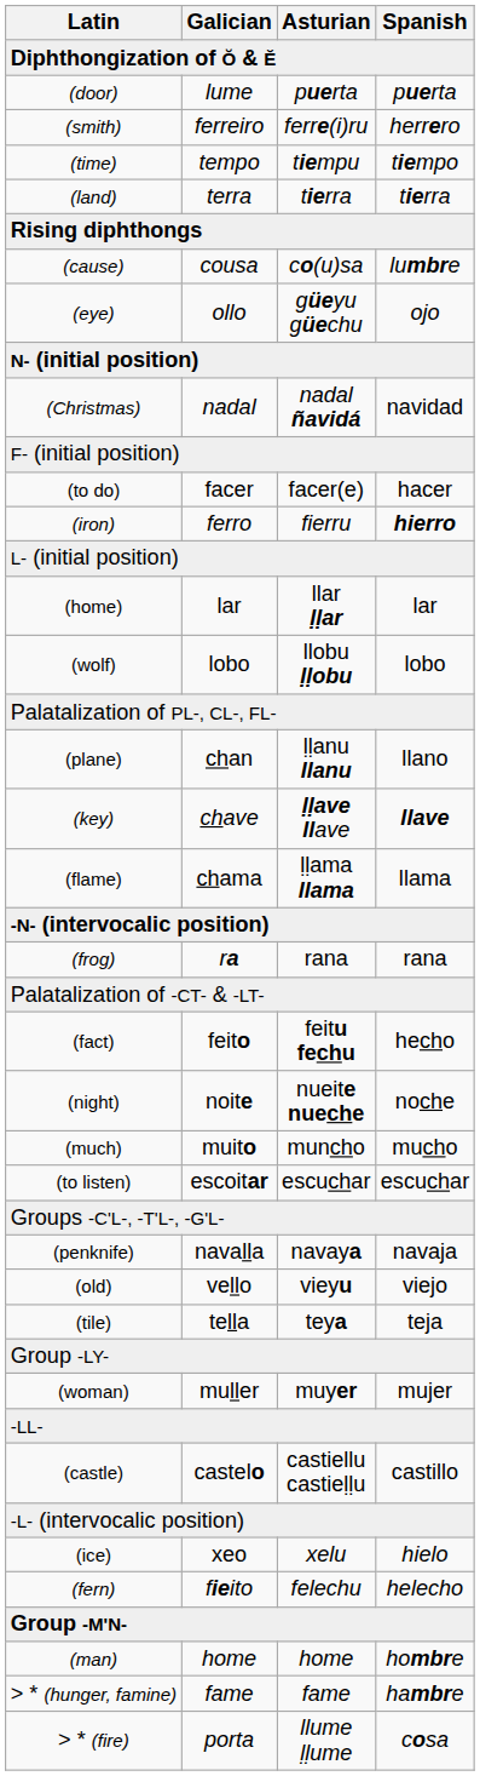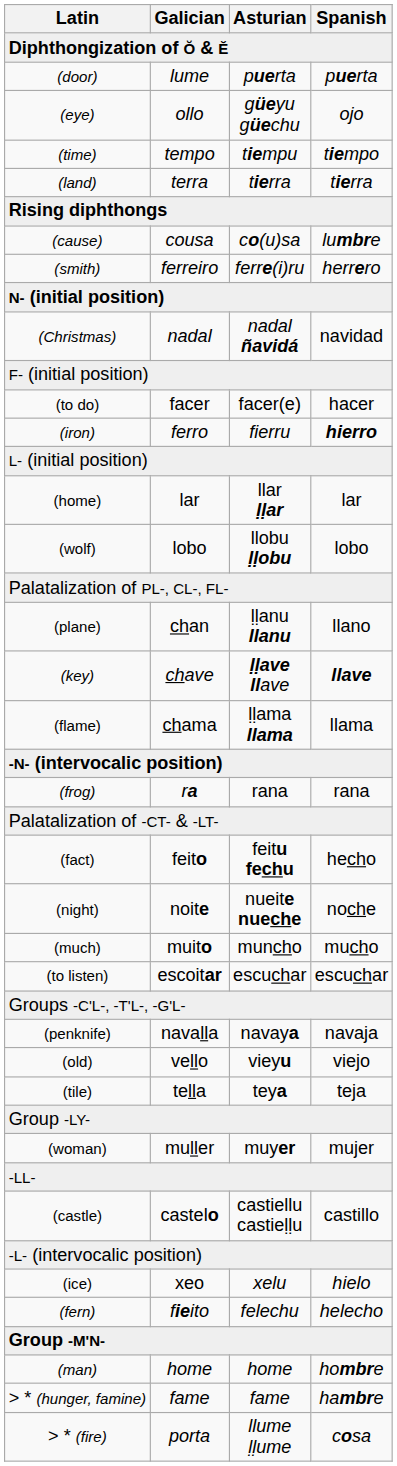 <table class="wikitable" style="text-align:center;">
 <tr>
 <th>Latin</th>
 <th>Galician</th>
 <th>Asturian</th>
 <th>Spanish</th>
 </tr>
 <tr>
 <td align="left" style="background:#efefef; color:Black" colspan=4><strong>Diphthongization of <small>Ŏ</small> & <small>Ĕ</small></strong></td>
 </tr>
 <tr>
 <td> <small><em>(door)</em></small></td>
 <td><em>lume</em></td>
 <td><em>p<strong>ue</strong>rta</em></td>
 <td><em>p<strong>ue</strong>rta</em></td>
 </tr>
 <tr>
-<td> <small><em>(smith)</em></small></td>
-<td><em>ferreiro</em></td>
-<td><em>ferr<strong>e</strong>(i)ru</em></td>
-<td><em>herr<strong>e</strong>ro</em></td>
+<td> <small><em>(eye)</em></small></td>
+<td><em>ollo</em></td>
+<td><em>g<strong>üe</strong>yu</em><br><em>g<strong>üe</strong>chu</em></td>
+<td><em>ojo</em></td>
 </tr>
 <tr>
 <td> <small><em>(time)</em></small></td>
 <td><em>tempo</em></td>
 <td><em>t<strong>ie</strong>mpu</em></td>
 <td><em>t<strong>ie</strong>mpo</em></td>
 </tr>
 <tr>
 <td> <small><em>(land)</em></small></td>
 <td><em>terra</em></td>
 <td><em>t<strong>ie</strong>rra</em></td>
 <td><em>t<strong>ie</strong>rra</em></td>
 </tr>
 <tr>
 <td align="left" style="background:#efefef; color:Black" colspan=4><strong>Rising diphthongs</strong></td>
 </tr>
 <tr>
 <td> <small><em>(cause)</em></small></td>
 <td><em>cousa</em></td>
 <td><em>c<strong>o</strong>(u)sa</em></td>
 <td><em>lu<strong>mbr</strong>e</em></td>
 </tr>
 <tr>
-<td> <small><em>(eye)</em></small></td>
-<td><em>ollo</em></td>
-<td><em>g<strong>üe</strong>yu</em><br><em>g<strong>üe</strong>chu</em></td>
-<td><em>ojo</em></td>
+<td> <small><em>(smith)</em></small></td>
+<td><em>ferreiro</em></td>
+<td><em>ferr<strong>e</strong>(i)ru</em></td>
+<td><em>herr<strong>e</strong>ro</em></td>
 </tr>
 <tr>
 <td align="left" style="background:#efefef; color:Black" colspan=4><strong><small>N-</small> (initial position)</strong></td>
 </tr>
 <tr>
 <td> <small><em>(Christmas)</em></small></td>
 <td><em>nadal</em></td>
 <td><em>nadal</em><br><strong><em>ñ<strong>avidá<em></td>
 <td></em>navidad<em></td>
 </tr>
 <tr>
 <td align="left" style="background:#efefef; color:Black" colspan=4></strong><small>F-</small> (initial position)<strong></td>
 </tr>
 <tr>
 <td> <small></em>(to do)<em></small></td>
 <td></em>facer<em></td>
 <td></em>facer(e)<em></td>
 <td></em></strong>h</strong>acer</em></td>
 </tr>
 <tr>
 <td> <small><em>(iron)</em></small></td>
 <td><em>ferro</em></td>
 <td><em>fierru</em></td>
 <td><strong><em>h<strong>ierro<em></td>
 </tr>
 <tr>
 <td align="left" style="background:#efefef; color:Black" colspan=4></strong><small>L-</small> (initial position)<strong></td>
 </tr>
 <tr>
 <td> <small></em>(home)<em></small></td>
 <td></em>lar<em></td>
 <td></em></strong>ll</strong>ar</em><br><strong><em>ḷḷ<strong>ar<em></td>
 <td></em>lar<em></td>
 </tr>
 <tr>
 <td> <small></em>(wolf)<em></small></td>
 <td></em>lobo<em></td>
 <td></em></strong>ll</strong>obu</em><br><strong><em>ḷḷ<strong>obu<em></td>
 <td></em>lobo<em></td>
 </tr>
 <tr>
 <td align="left" style="background:#efefef; color:Black" colspan=4></strong>Palatalization of <small>PL-, CL-, FL-</small><strong></td>
 </tr>
 <tr>
 <td> <small></em>(plane)<em></small></td>
 <td></em><u>ch</u>an<em></td>
 <td></em></strong>ḷḷ</strong>anu</em><br><strong><em>ll<strong>anu<em></td>
 <td></em></strong>ll</strong>ano</em></td>
 </tr>
 <tr>
 <td> <small><em>(key)</em></small></td>
 <td><em><u>ch</u>ave</em></td>
 <td><strong><em>ḷḷ<strong>ave<em><br></em></strong>ll</strong>ave</em></td>
 <td><strong><em>ll<strong>ave<em></td>
 </tr>
 <tr>
 <td> <small></em>(flame)<em></small></td>
 <td></em><u>ch</u>ama<em></td>
 <td></em></strong>ḷḷ</strong>ama</em><br><strong><em>ll<strong>ama<em></td>
 <td></em></strong>ll</strong>ama</em></td>
 </tr>
 <tr>
 <td align="left" style="background:#efefef; color:Black" colspan=4><strong><small>-N-</small> (intervocalic position)</strong></td>
 </tr>
 <tr>
 <td> <small><em>(frog)</em></small></td>
 <td><em>r<strong>a<strong><em></td>
 <td></em>rana<em></td>
 <td></em>rana<em></td>
 </tr>
 <tr>
 <td align="left" style="background:#efefef; color:Black" colspan=4></strong>Palatalization of <small>-CT-</small> & <small>-LT-</small><strong></td>
 </tr>
 <tr>
 <td> <small></em>(fact)<em></small></td>
 <td></em>fe</strong>it<strong>o<em></td>
 <td></em>fe</strong>it<strong>u<em><br></em>fe<u>ch</u>u<em></td>
 <td></em>he<u>ch</u>o<em></td>
 </tr>
 <tr>
 <td> <small></em>(night)<em></small></td>
 <td></em>no</strong>it<strong>e<em></td>
 <td></em>nue</strong>it<strong>e<em><br></em>nue<u>ch</u>e<em></td>
 <td></em>no<u>ch</u>e<em></td>
 </tr>
 <tr>
 <td> <small></em>(much)<em></small></td>
 <td></em>mu</strong>it<strong>o<em></td>
 <td></em>mun<u>ch</u>o<em></td>
 <td></em>mu<u>ch</u>o<em></td>
 </tr>
 <tr>
 <td> <small></em>(to listen)<em></small></td>
 <td></em>esco</strong>it<strong>ar<em></td>
 <td></em>escu<u>ch</u>ar<em></td>
 <td></em>escu<u>ch</u>ar<em></td>
 </tr>
 <tr>
 <td align="left" style="background:#efefef; color:Black" colspan=4></strong>Groups <small>-C'L-, -T'L-, -G'L-</small><strong></td>
 </tr>
 <tr>
 <td> <small></em>(penknife)<em></small></td>
 <td></em>nava<u>ll</u>a<em></td>
 <td></em>nava</strong>y<strong>a<em></td>
 <td></em>navaja<em></td>
 </tr>
 <tr>
 <td> <small></em>(old)<em></small></td>
 <td></em>ve<u>ll</u>o<em></td>
 <td></em>vie</strong>y<strong>u<em></td>
 <td></em>viejo<em></td>
 </tr>
 <tr>
 <td> <small></em>(tile)<em></small></td>
 <td></em>te<u>ll</u>a<em></td>
 <td></em>te</strong>y<strong>a<em></td>
 <td></em>teja<em></td>
 </tr>
 <tr>
 <td align="left" style="background:#efefef; color:Black" colspan=4></strong>Group <small>-LY-</small><strong></td>
 </tr>
 <tr>
 <td> <small></em>(woman)<em></small></td>
 <td></em>mu<u>ll</u>er<em></td>
 <td></em>mu</strong>y<strong>er<em></td>
 <td></em>mujer<em></td>
 </tr>
 <tr>
 <td align="left" style="background:#efefef; color:Black" colspan=4></strong><small>-LL-</small><strong></td>
 </tr>
 <tr>
 <td> <small></em>(castle)<em></small></td>
 <td></em>caste</strong>l<strong>o<em></td>
 <td></em>castiellu<em><br></em>castieḷḷu<em></td>
 <td></em>castillo<em></td>
 </tr>
 <tr>
 <td align="left" style="background:#efefef; color:Black" colspan=4></strong><small>-L-</small> (intervocalic position)<strong></td>
 </tr>
 <tr>
 <td> <small></em>(ice)<em></small></td>
 <td></em>x</strong>eo</em></strong></td>
 <td><em>xelu</em></td>
 <td><em>hielo</em></td>
 </tr>
 <tr>
 <td> <small><em>(fern)</em></small></td>
 <td><em>f<strong>ie</strong>ito</em></td>
 <td><em>felechu</em></td>
 <td><em>helecho</em></td>
 </tr>
 <tr>
 <td align="left" style="background:#efefef; color:Black" colspan=4><strong>Group <small>-M'N-</small></strong></td>
 </tr>
 <tr>
 <td> <small><em>(man)</em></small></td>
 <td><em>home</em></td>
 <td><em>home</em></td>
 <td><em>ho<strong>mbr</strong>e</em></td>
 </tr>
 <tr>
 <td> > * <small><em>(hunger, famine)</em></small></td>
 <td><em>fame</em></td>
 <td><em>fame</em></td>
 <td><em>ha<strong>mbr</strong>e</em></td>
 </tr>
 <tr>
 <td> > * <small><em>(fire)</em></small></td>
 <td><em>porta</em></td>
 <td><em>llume</em><br><em>ḷḷume</em></td>
 <td><em>c<strong>o</strong>sa</em></td>
 </tr>
 </table>
